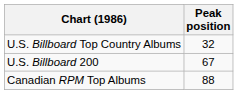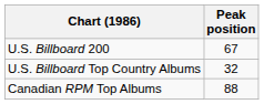 <table class="wikitable">
 <tr>
 <th>Chart (1986)</th>
 <th>Peak<br>position</th>
 </tr>
 <tr>
+<td>U.S. <em>Billboard</em> 200</td>
+<td align="center">67</td>
+</tr>
+<tr>
 <td>U.S. <em>Billboard</em> Top Country Albums</td>
 <td align="center">32</td>
-</tr>
-<tr>
-<td>U.S. <em>Billboard</em> 200</td>
-<td align="center">67</td>
 </tr>
 <tr>
 <td>Canadian <em>RPM</em> Top Albums</td>
 <td align="center">88</td>
 </tr>
 </table>
